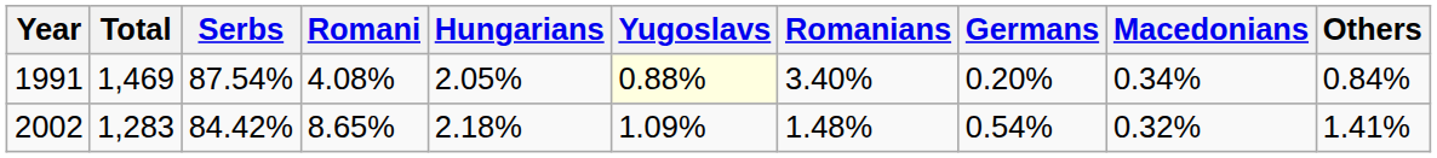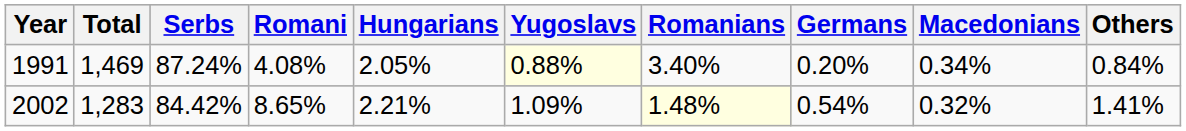 <table class="wikitable" style="margin:1em auto">
 <tr>
 <th>Year</th>
 <th>Total</th>
 <th><a href='#'>Serbs</a></th>
 <th><a href='#'>Romani</a></th>
 <th><a href='#'>Hungarians</a></th>
 <th><a href='#'>Yugoslavs</a></th>
 <th><a href='#'>Romanians</a></th>
 <th><a href='#'>Germans</a></th>
 <th><a href='#'>Macedonians</a></th>
 <th>Others</th>
 </tr>
 <tr>
 <td>1991</td>
 <td>1,469</td>
-<td>87.54%</td>
+<td>87.24%</td>
 <td>4.08%</td>
 <td>2.05%</td>
 <td style="background: lightyellow;">0.88%</td>
 <td>3.40%</td>
 <td>0.20%</td>
 <td>0.34%</td>
 <td>0.84%</td>
 </tr>
 <tr>
 <td>2002</td>
 <td>1,283</td>
 <td>84.42%</td>
 <td>8.65%</td>
-<td>2.18%</td>
+<td>2.21%</td>
 <td>1.09%</td>
-<td>1.48%</td>
+<td style="background: lightyellow;">1.48%</td>
 <td>0.54%</td>
 <td>0.32%</td>
 <td>1.41%</td>
 </tr>
 </table>
